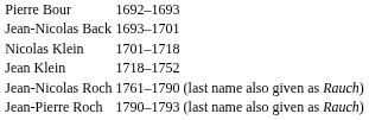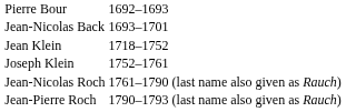 <table>
 <tr>
 <td>Pierre Bour</td>
 <td>1692–1693</td>
 </tr>
 <tr>
 <td>Jean-Nicolas Back</td>
 <td>1693–1701</td>
 </tr>
 <tr>
-<td>Nicolas Klein</td>
-<td>1701–1718</td>
+<td>Jean Klein</td>
+<td>1718–1752</td>
 </tr>
 <tr>
-<td>Jean Klein</td>
-<td>1718–1752</td>
+<td>Joseph Klein</td>
+<td>1752–1761</td>
 </tr>
 <tr>
 <td>Jean-Nicolas Roch</td>
 <td>1761–1790 (last name also given as <em>Rauch</em>)</td>
 </tr>
 <tr>
 <td>Jean-Pierre Roch</td>
 <td>1790–1793 (last name also given as <em>Rauch</em>)</td>
 </tr>
 </table>
